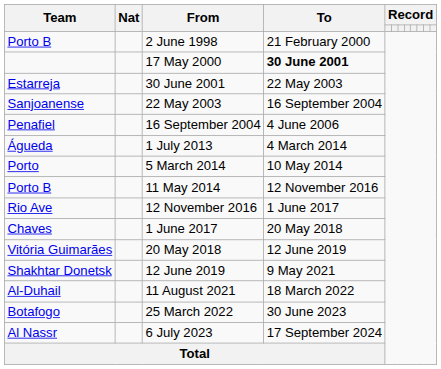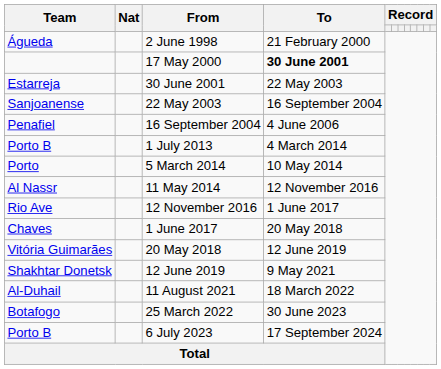 <table class=wikitable style=text-align:center>
 <tr>
 <th rowspan=2>Team</th>
 <th rowspan=2>Nat</th>
 <th rowspan=2>From</th>
 <th rowspan=2>To</th>
 <th colspan=8>Record</th>
 </tr>
 <tr>
 <th></th>
 <th></th>
 <th></th>
 <th></th>
 <th></th>
 <th></th>
 <th></th>
 <th></th>
 </tr>
 <tr>
-<td align=left><a href='#'>Porto B</a></td>
+<td align=left><a href='#'>Águeda</a></td>
 <td></td>
 <td align=left>2 June 1998</td>
 <td align=left>21 February 2000<br></td>
 </tr>
 <tr>
 <td align=left></td>
 <td></td>
 <td align=left>17 May 2000</td>
 <td align=left><strong>30 June 2001<br></strong></td>
 </tr>
 <tr>
 <td align=left><a href='#'>Estarreja</a></td>
 <td></td>
 <td align=left>30 June 2001</td>
 <td align=left>22 May 2003<br></td>
 </tr>
 <tr>
 <td align=left><a href='#'>Sanjoanense</a></td>
 <td></td>
 <td align=left>22 May 2003</td>
 <td align=left>16 September 2004<br></td>
 </tr>
 <tr>
 <td align=left><a href='#'>Penafiel</a></td>
 <td></td>
 <td align=left>16 September 2004</td>
 <td align=left>4 June 2006<br></td>
 </tr>
 <tr>
-<td align=left><a href='#'>Águeda</a></td>
+<td align=left><a href='#'>Porto B</a></td>
 <td></td>
 <td align=left>1 July 2013</td>
 <td align=left>4 March 2014<br></td>
 </tr>
 <tr>
 <td align=left><a href='#'>Porto</a></td>
 <td></td>
 <td align=left>5 March 2014</td>
 <td align=left>10 May 2014<br></td>
 </tr>
 <tr>
-<td align=left><a href='#'>Porto B</a></td>
+<td align=left><a href='#'>Al Nassr</a></td>
 <td></td>
 <td align=left>11 May 2014</td>
 <td align=left>12 November 2016<br></td>
 </tr>
 <tr>
 <td align=left><a href='#'>Rio Ave</a></td>
 <td></td>
 <td align=left>12 November 2016</td>
 <td align=left>1 June 2017<br></td>
 </tr>
 <tr>
 <td align=left><a href='#'>Chaves</a></td>
 <td></td>
 <td align=left>1 June 2017</td>
 <td align=left>20 May 2018<br></td>
 </tr>
 <tr>
 <td align=left><a href='#'>Vitória Guimarães</a></td>
 <td></td>
 <td align=left>20 May 2018</td>
 <td align=left>12 June 2019<br></td>
 </tr>
 <tr>
 <td align=left><a href='#'>Shakhtar Donetsk</a></td>
 <td></td>
 <td align=left>12 June 2019</td>
 <td align=left>9 May 2021<br></td>
 </tr>
 <tr>
 <td align=left><a href='#'>Al-Duhail</a></td>
 <td></td>
 <td align=left>11 August 2021</td>
 <td align=left>18 March 2022<br></td>
 </tr>
 <tr>
 <td align=left><a href='#'>Botafogo</a></td>
 <td></td>
 <td align=left>25 March 2022</td>
 <td align=left>30 June 2023<br></td>
 </tr>
 <tr>
-<td align=left><a href='#'>Al Nassr</a></td>
+<td align=left><a href='#'>Porto B</a></td>
 <td></td>
 <td align=left>6 July 2023</td>
 <td align=left>17 September 2024<br></td>
 </tr>
 <tr>
 <th colspan="4">Total<br></th>
 </tr>
 </table>
